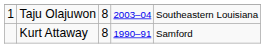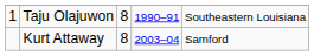 <table class="wikitable">
 <tr>
 </tr>
 <tr>
 <td>1</td>
 <td>Taju Olajuwon</td>
 <td>8</td>
-<td style="font-size:80%;"><a href='#'>2003–04</a></td>
+<td style="font-size:80%;"><a href='#'>1990–91</a></td>
 <td style="font-size:80%;">Southeastern Louisiana</td>
 </tr>
 <tr>
 <td></td>
 <td>Kurt Attaway</td>
 <td>8</td>
-<td style="font-size:80%;"><a href='#'>1990–91</a></td>
+<td style="font-size:80%;"><a href='#'>2003–04</a></td>
 <td style="font-size:80%;">Samford</td>
 </tr>
 </table>
